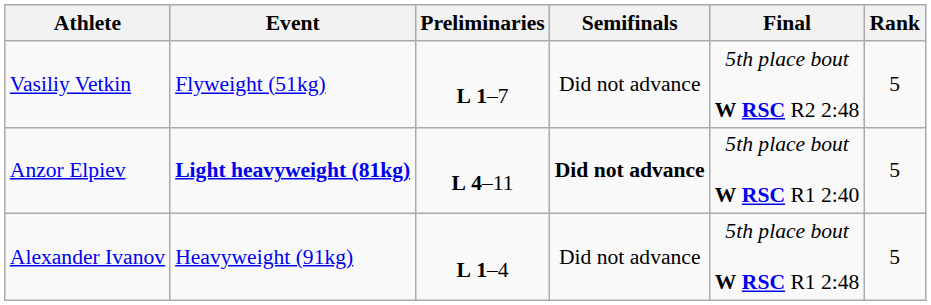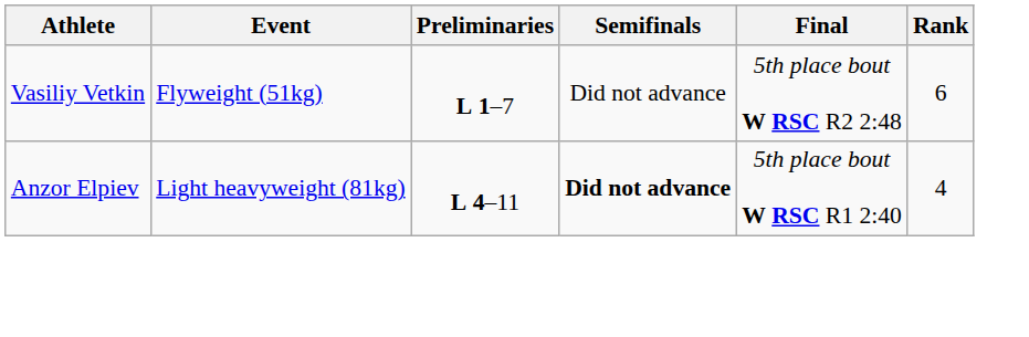 <table class="wikitable" border="1" style="font-size:90%">
 <tr>
 <th>Athlete</th>
 <th>Event</th>
 <th>Preliminaries</th>
 <th>Semifinals</th>
 <th>Final</th>
 <th>Rank</th>
 </tr>
 <tr>
 <td><a href='#'>Vasiliy Vetkin</a></td>
 <td><a href='#'>Flyweight (51kg)</a></td>
 <td align=center> <br> <strong>L</strong> <strong>1</strong>–7</td>
 <td align=center>Did not advance</td>
 <td align=center><em>5th place bout</em><br> <br> <strong>W</strong> <strong><a href='#'>RSC</a></strong> R2 2:48</td>
-<td align=center>5</td>
+<td align=center>6</td>
 </tr>
 <tr>
 <td><a href='#'>Anzor Elpiev</a></td>
-<td><strong><a href='#'>Light heavyweight (81kg)</a></strong></td>
+<td><a href='#'>Light heavyweight (81kg)</a></td>
 <td align=center> <br> <strong>L</strong> <strong>4</strong>–11</td>
 <td align=center><strong>Did not advance</strong></td>
 <td align=center><em>5th place bout</em><br> <br> <strong>W</strong> <strong><a href='#'>RSC</a></strong> R1 2:40</td>
-<td align=center>5</td>
-</tr>
-<tr>
-<td><a href='#'>Alexander Ivanov</a></td>
-<td><a href='#'>Heavyweight (91kg)</a></td>
-<td align=center> <br> <strong>L</strong> <strong>1</strong>–4</td>
-<td align=center>Did not advance</td>
-<td align=center><em>5th place bout</em><br> <br> <strong>W</strong> <strong><a href='#'>RSC</a></strong> R1 2:48</td>
-<td align=center>5</td>
+<td align=center>4</td>
 </tr>
 </table>
